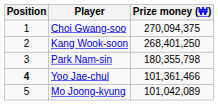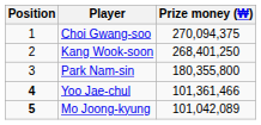 <table class="wikitable">
 <tr>
 <th>Position</th>
 <th>Player</th>
 <th>Prize money (<a href='#'>₩</a>)</th>
 </tr>
 <tr>
 <td align=center>1</td>
 <td> <a href='#'>Choi Gwang-soo</a></td>
 <td align=center>270,094,375</td>
 </tr>
 <tr>
 <td align=center>2</td>
 <td> <a href='#'>Kang Wook-soon</a></td>
 <td align=center>268,401,250</td>
 </tr>
 <tr>
 <td align=center>3</td>
 <td> <a href='#'>Park Nam-sin</a></td>
-<td align=center>180,355,798</td>
+<td align=center>180,355,800</td>
 </tr>
 <tr>
 <td align=center><strong>4</strong></td>
 <td> <a href='#'>Yoo Jae-chul</a></td>
 <td align=center>101,361,466</td>
 </tr>
 <tr>
-<td align=center>5</td>
+<td align=center><strong>5</strong></td>
 <td> <a href='#'>Mo Joong-kyung</a></td>
 <td align=center>101,042,089</td>
 </tr>
 </table>
